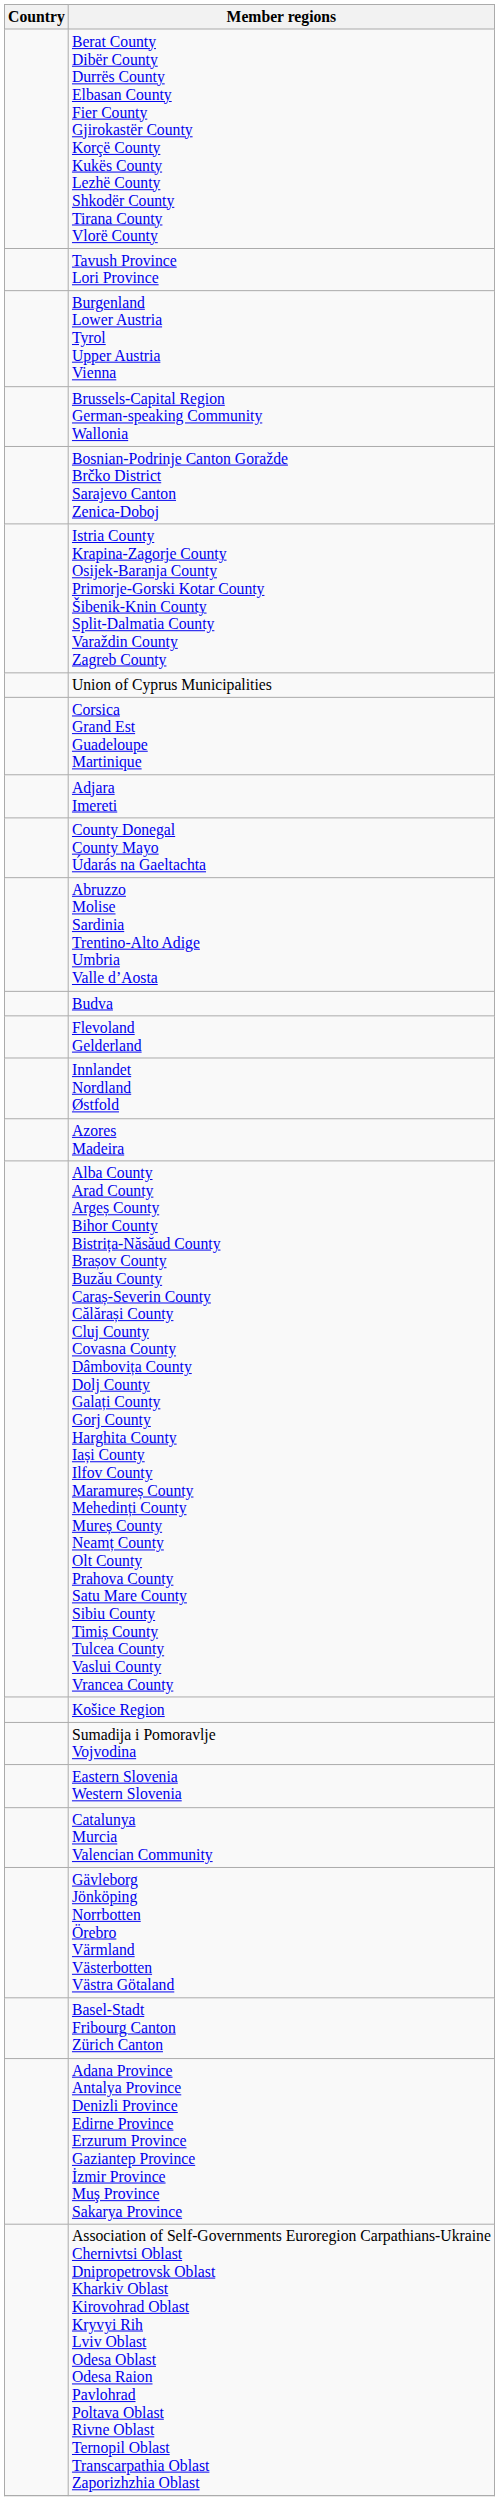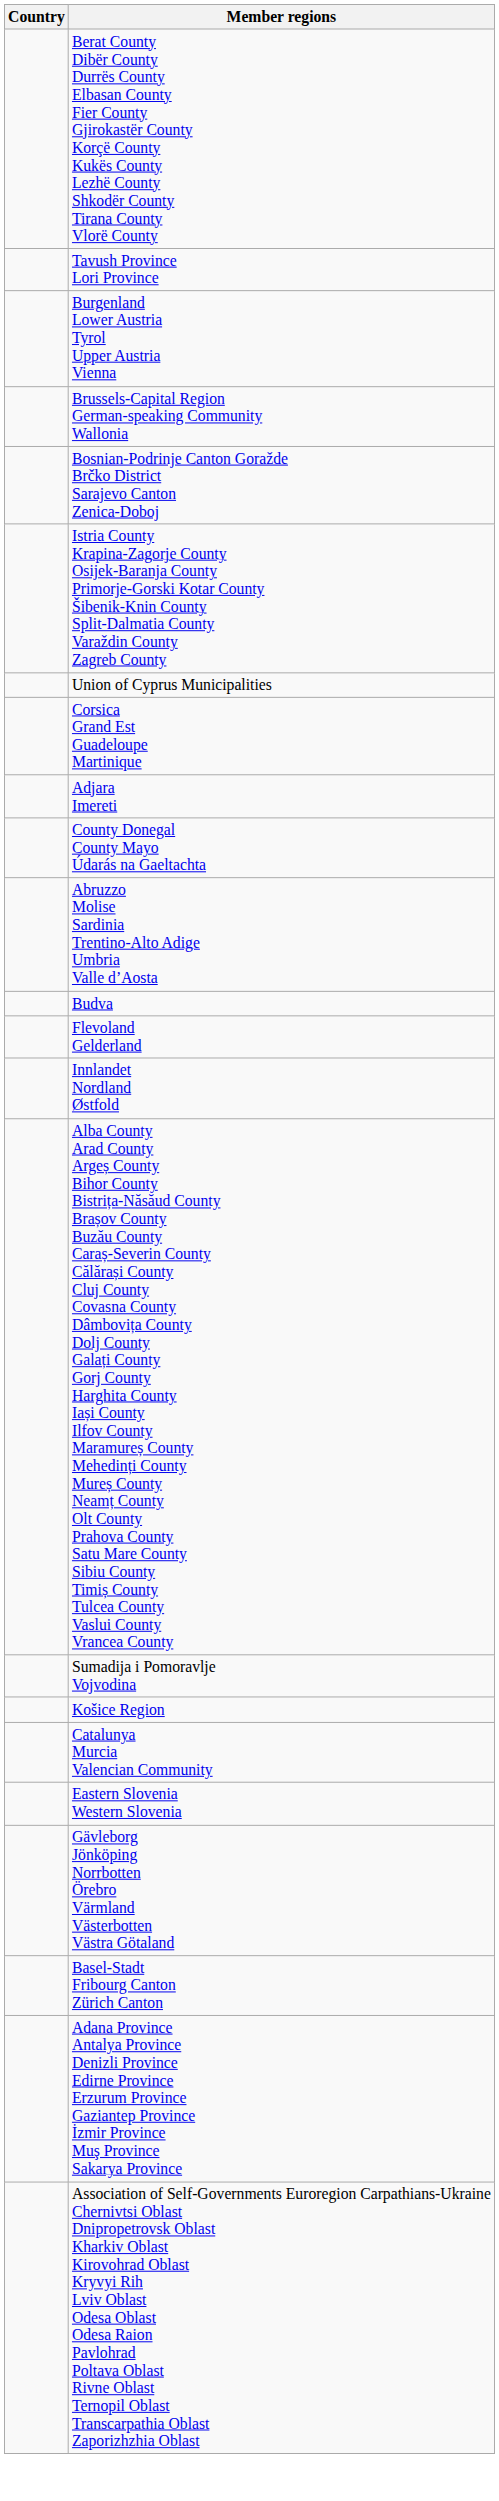 <table class="wikitable">
 <tr>
 <th>Country</th>
 <th>Member regions</th>
 </tr>
 <tr>
 <td></td>
 <td><a href='#'>Berat County</a><br><a href='#'>Dibër County</a><br><a href='#'>Durrës County</a><br><a href='#'>Elbasan County</a><br><a href='#'>Fier County</a><br><a href='#'>Gjirokastër County</a><br><a href='#'>Korçë County</a><br><a href='#'>Kukës County</a><br><a href='#'>Lezhë County</a><br><a href='#'>Shkodër County</a><br><a href='#'>Tirana County</a><br><a href='#'>Vlorë County</a></td>
 </tr>
 <tr>
 <td></td>
 <td><a href='#'>Tavush Province</a><br><a href='#'>Lori Province</a></td>
 </tr>
 <tr>
 <td></td>
 <td><a href='#'>Burgenland</a><br><a href='#'>Lower Austria</a><br><a href='#'>Tyrol</a><br><a href='#'>Upper Austria</a><br><a href='#'>Vienna</a></td>
 </tr>
 <tr>
 <td></td>
 <td><a href='#'>Brussels-Capital Region</a><br><a href='#'>German-speaking Community</a><br><a href='#'>Wallonia</a></td>
 </tr>
 <tr>
 <td></td>
 <td><a href='#'>Bosnian-Podrinje Canton Goražde</a><br><a href='#'>Brčko District</a><br><a href='#'>Sarajevo Canton</a><br><a href='#'>Zenica-Doboj</a></td>
 </tr>
 <tr>
 <td></td>
 <td><a href='#'>Istria County</a><br><a href='#'>Krapina-Zagorje County</a><br><a href='#'>Osijek-Baranja County</a><br><a href='#'>Primorje-Gorski Kotar County</a><br><a href='#'>Šibenik-Knin County</a><br><a href='#'>Split-Dalmatia County</a><br><a href='#'>Varaždin County</a><br><a href='#'>Zagreb County</a></td>
 </tr>
 <tr>
 <td></td>
 <td>Union of Cyprus Municipalities</td>
 </tr>
 <tr>
 <td></td>
 <td><a href='#'>Corsica</a><br><a href='#'>Grand Est</a><br><a href='#'>Guadeloupe</a><br><a href='#'>Martinique</a></td>
 </tr>
 <tr>
 <td></td>
 <td><a href='#'>Adjara</a><br><a href='#'>Imereti</a></td>
 </tr>
 <tr>
 <td></td>
 <td><a href='#'>County Donegal</a><br><a href='#'>County Mayo</a><br><a href='#'>Údarás na Gaeltachta</a></td>
 </tr>
 <tr>
 <td></td>
 <td><a href='#'>Abruzzo</a><br><a href='#'>Molise</a><br><a href='#'>Sardinia</a><br><a href='#'>Trentino-Alto Adige</a><br><a href='#'>Umbria</a><br><a href='#'>Valle d’Aosta</a></td>
 </tr>
 <tr>
 <td></td>
 <td><a href='#'>Budva</a></td>
 </tr>
 <tr>
 <td></td>
 <td><a href='#'>Flevoland</a><br><a href='#'>Gelderland</a></td>
 </tr>
 <tr>
 <td></td>
 <td><a href='#'>Innlandet</a><br><a href='#'>Nordland</a><br><a href='#'>Østfold</a></td>
 </tr>
 <tr>
 <td></td>
-<td><a href='#'>Azores</a><br><a href='#'>Madeira</a></td>
+<td><a href='#'>Alba County</a><br><a href='#'>Arad County</a><br><a href='#'>Argeș County</a><br><a href='#'>Bihor County</a><br><a href='#'>Bistrița-Năsăud County</a><br><a href='#'>Brașov County</a><br><a href='#'>Buzău County</a><br><a href='#'>Caraș-Severin County</a><br><a href='#'>Călărași County</a><br><a href='#'>Cluj County</a><br><a href='#'>Covasna County</a><br><a href='#'>Dâmbovița County</a><br><a href='#'>Dolj County</a><br><a href='#'>Galați County</a><br><a href='#'>Gorj County</a><br><a href='#'>Harghita County</a><br><a href='#'>Iași County</a><br><a href='#'>Ilfov County</a><br><a href='#'>Maramureș County</a><br><a href='#'>Mehedinți County</a><br><a href='#'>Mureș County</a><br><a href='#'>Neamț County</a><br><a href='#'>Olt County</a><br><a href='#'>Prahova County</a><br><a href='#'>Satu Mare County</a><br><a href='#'>Sibiu County</a><br><a href='#'>Timiș County</a><br><a href='#'>Tulcea County</a><br><a href='#'>Vaslui County</a><br><a href='#'>Vrancea County</a></td>
 </tr>
 <tr>
 <td></td>
-<td><a href='#'>Alba County</a><br><a href='#'>Arad County</a><br><a href='#'>Argeș County</a><br><a href='#'>Bihor County</a><br><a href='#'>Bistrița-Năsăud County</a><br><a href='#'>Brașov County</a><br><a href='#'>Buzău County</a><br><a href='#'>Caraș-Severin County</a><br><a href='#'>Călărași County</a><br><a href='#'>Cluj County</a><br><a href='#'>Covasna County</a><br><a href='#'>Dâmbovița County</a><br><a href='#'>Dolj County</a><br><a href='#'>Galați County</a><br><a href='#'>Gorj County</a><br><a href='#'>Harghita County</a><br><a href='#'>Iași County</a><br><a href='#'>Ilfov County</a><br><a href='#'>Maramureș County</a><br><a href='#'>Mehedinți County</a><br><a href='#'>Mureș County</a><br><a href='#'>Neamț County</a><br><a href='#'>Olt County</a><br><a href='#'>Prahova County</a><br><a href='#'>Satu Mare County</a><br><a href='#'>Sibiu County</a><br><a href='#'>Timiș County</a><br><a href='#'>Tulcea County</a><br><a href='#'>Vaslui County</a><br><a href='#'>Vrancea County</a></td>
+<td>Sumadija i Pomoravlje<br><a href='#'>Vojvodina</a></td>
 </tr>
 <tr>
 <td></td>
 <td><a href='#'>Košice Region</a></td>
 </tr>
 <tr>
 <td></td>
-<td>Sumadija i Pomoravlje<br><a href='#'>Vojvodina</a></td>
+<td><a href='#'>Catalunya</a><br><a href='#'>Murcia</a><br><a href='#'>Valencian Community</a></td>
 </tr>
 <tr>
 <td></td>
 <td><a href='#'>Eastern Slovenia</a><br><a href='#'>Western Slovenia</a></td>
-</tr>
-<tr>
-<td></td>
-<td><a href='#'>Catalunya</a><br><a href='#'>Murcia</a><br><a href='#'>Valencian Community</a></td>
 </tr>
 <tr>
 <td></td>
 <td><a href='#'>Gävleborg</a><br><a href='#'>Jönköping</a><br><a href='#'>Norrbotten</a><br><a href='#'>Örebro</a><br><a href='#'>Värmland</a><br><a href='#'>Västerbotten</a><br><a href='#'>Västra Götaland</a></td>
 </tr>
 <tr>
 <td></td>
 <td><a href='#'>Basel-Stadt</a><br><a href='#'>Fribourg Canton</a><br><a href='#'>Zürich Canton</a></td>
 </tr>
 <tr>
 <td></td>
 <td><a href='#'>Adana Province</a><br><a href='#'>Antalya Province</a><br><a href='#'>Denizli Province</a><br><a href='#'>Edirne Province</a><br><a href='#'>Erzurum Province</a><br><a href='#'>Gaziantep Province</a><br><a href='#'>İzmir Province</a><br><a href='#'>Muş Province</a><br><a href='#'>Sakarya Province</a></td>
 </tr>
 <tr>
 <td></td>
 <td>Association of Self-Governments Euroregion Carpathians-Ukraine<br><a href='#'>Chernivtsi Oblast</a><br><a href='#'>Dnipropetrovsk Oblast</a><br><a href='#'>Kharkiv Oblast</a><br><a href='#'>Kirovohrad Oblast</a><br><a href='#'>Kryvyi Rih</a><br><a href='#'>Lviv Oblast</a><br><a href='#'>Odesa Oblast</a><br><a href='#'>Odesa Raion</a><br><a href='#'>Pavlohrad</a><br><a href='#'>Poltava Oblast</a><br><a href='#'>Rivne Oblast</a><br><a href='#'>Ternopil Oblast</a><br><a href='#'>Transcarpathia Oblast</a><br><a href='#'>Zaporizhzhia Oblast</a></td>
 </tr>
 <tr>
 </tr>
 </table>
